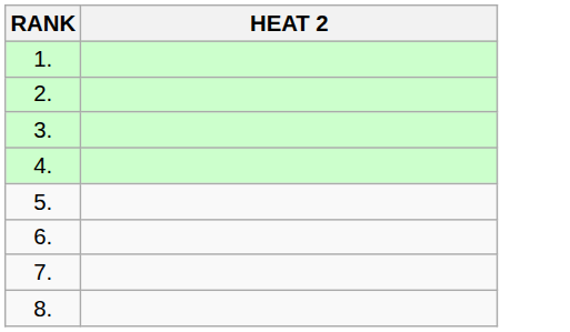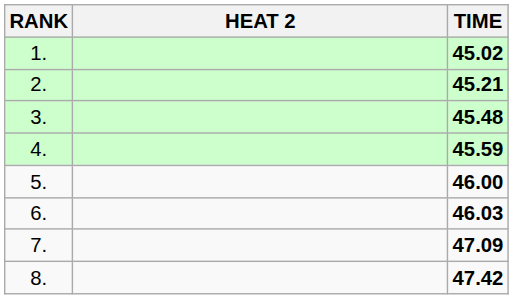 <table class="wikitable" style="border-collapse: collapse; font-size: 90%;">
 <tr>
 <th>RANK</th>
 <th align="left" style="width: 18em">HEAT 2</th>
+<th>TIME</th>
 </tr>
 <tr style="background:#ccffcc;">
 <td align="center">1.</td>
 <td></td>
+<td align="center"><strong>45.02</strong></td>
 </tr>
 <tr style="background:#ccffcc;">
 <td align="center">2.</td>
 <td></td>
+<td align="center"><strong>45.21</strong></td>
 </tr>
 <tr style="background:#ccffcc;">
 <td align="center">3.</td>
 <td></td>
+<td align="center"><strong>45.48</strong></td>
 </tr>
 <tr style="background:#ccffcc;">
 <td align="center">4.</td>
 <td></td>
+<td align="center"><strong>45.59</strong></td>
 </tr>
 <tr>
 <td align="center">5.</td>
 <td></td>
+<td align="center"><strong>46.00</strong></td>
 </tr>
 <tr>
 <td align="center">6.</td>
 <td></td>
+<td align="center"><strong>46.03</strong></td>
 </tr>
 <tr>
 <td align="center">7.</td>
 <td></td>
+<td align="center"><strong>47.09</strong></td>
 </tr>
 <tr>
 <td align="center">8.</td>
 <td></td>
+<td align="center"><strong>47.42</strong></td>
 </tr>
 </table>
